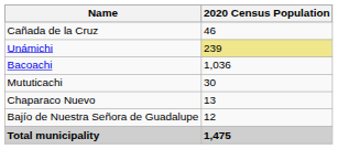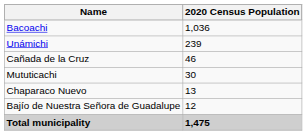 <table class="wikitable">
 <tr style="background:#000000; color:black;">
 <th><strong>Name</strong></th>
 <th><strong>2020 Census Population</strong></th>
 </tr>
 <tr>
-<td>Cañada de la Cruz</td>
-<td>46</td>
+<td><a href='#'>Bacoachi</a></td>
+<td>1,036</td>
 </tr>
 <tr>
 <td><a href='#'>Unámichi</a></td>
-<td style="background: khaki;">239</td>
+<td>239</td>
 </tr>
 <tr>
-<td><a href='#'>Bacoachi</a></td>
-<td>1,036</td>
+<td>Cañada de la Cruz</td>
+<td>46</td>
 </tr>
 <tr>
 <td>Mututicachi</td>
 <td>30</td>
 </tr>
 <tr>
 <td>Chaparaco Nuevo</td>
 <td>13</td>
 </tr>
 <tr>
 <td>Bajío de Nuestra Señora de Guadalupe</td>
 <td>12</td>
 </tr>
 <tr style="background:#CFCFCF;">
 <td><strong>Total municipality</strong></td>
 <td><strong>1,475</strong></td>
 </tr>
 </table>
